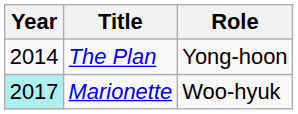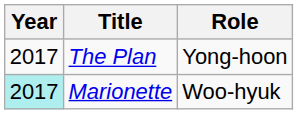 <table class="wikitable sortable">
 <tr>
 <th>Year</th>
 <th>Title</th>
 <th>Role</th>
 </tr>
 <tr>
-<td>2014</td>
+<td>2017</td>
 <td><em><a href='#'>The Plan</a></em></td>
 <td>Yong-hoon</td>
 </tr>
 <tr>
 <td style="background: paleturquoise;">2017</td>
 <td><em><a href='#'>Marionette</a></em></td>
 <td>Woo-hyuk</td>
 </tr>
 </table>
